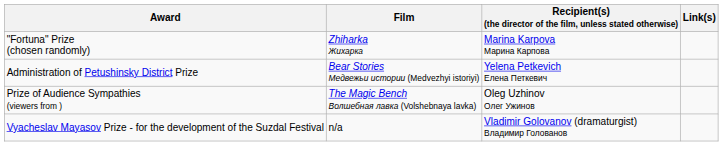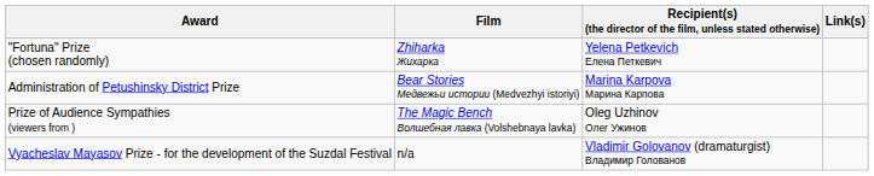 <table class="wikitable">
 <tr>
 <th>Award</th>
 <th>Film</th>
 <th>Recipient(s)<br><small>(the director of the film, unless stated otherwise)</small></th>
 <th>Link(s)</th>
 </tr>
 <tr>
 <td>"Fortuna" Prize<br>(chosen randomly)</td>
 <td><em><a href='#'>Zhiharka</a></em><br><small><em>Жихарка</em></small></td>
-<td><a href='#'>Marina Karpova</a><br><small>Марина Карпова</small></td>
+<td><a href='#'>Yelena Petkevich</a><br><small>Елена Петкевич</small></td>
 <td></td>
 </tr>
 <tr>
 <td>Administration of <a href='#'>Petushinsky District</a> Prize</td>
 <td><em><a href='#'>Bear Stories</a></em><br><small><em>Медвежьи истории</em> (Medvezhyi istoriyi)</small></td>
-<td><a href='#'>Yelena Petkevich</a><br><small>Елена Петкевич</small></td>
+<td><a href='#'>Marina Karpova</a><br><small>Марина Карпова</small></td>
 <td></td>
 </tr>
 <tr>
 <td>Prize of Audience Sympathies<br><small>(viewers from )</small></td>
 <td><em><a href='#'>The Magic Bench</a></em><br><small><em>Волшебная лавка</em> (Volshebnaya lavka)</small></td>
 <td>Oleg Uzhinov<br><small>Олег Ужинов</small></td>
 </tr>
 <tr>
 <td><a href='#'>Vyacheslav Mayasov</a> Prize - for the development of the Suzdal Festival</td>
 <td>n/a</td>
 <td><a href='#'>Vladimir Golovanov</a> (dramaturgist)<br><small>Владимир Голованов</small></td>
 <td></td>
 </tr>
 </table>
